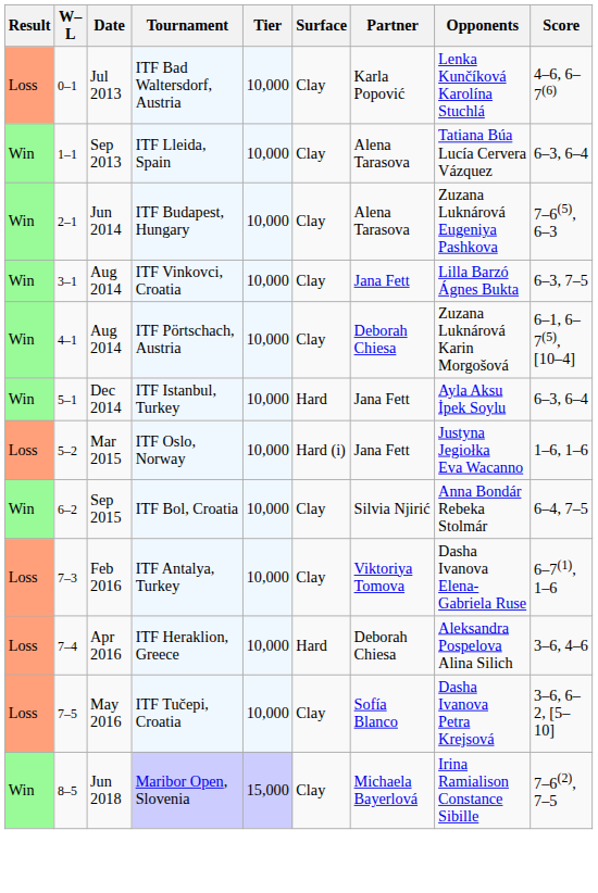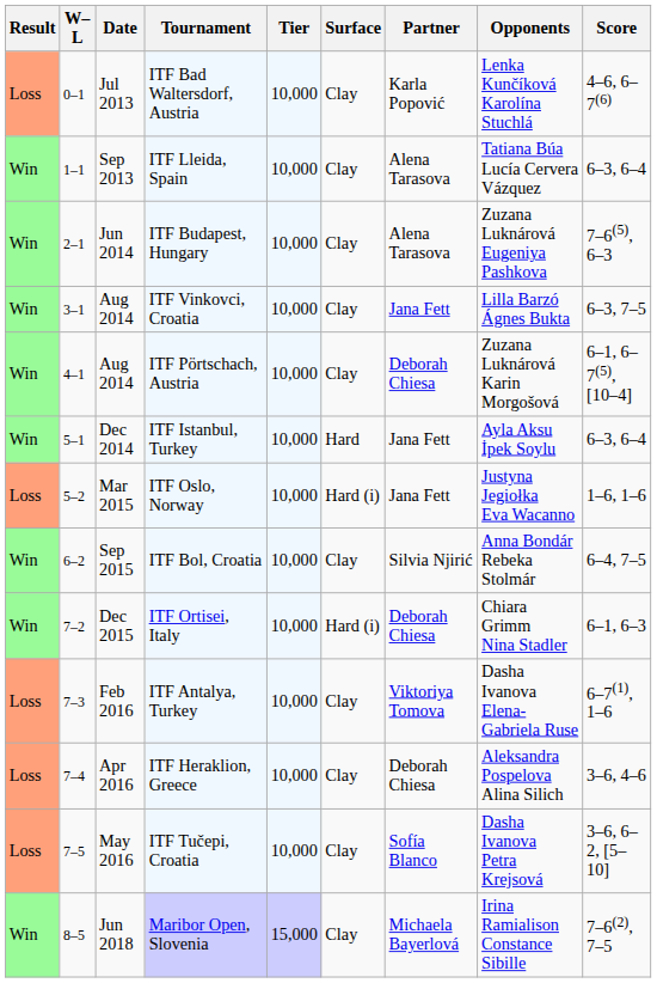 <table class="sortable wikitable">
 <tr>
 <th>Result</th>
 <th class="unsortable">W–L</th>
 <th>Date</th>
 <th>Tournament</th>
 <th>Tier</th>
 <th>Surface</th>
 <th>Partner</th>
 <th>Opponents</th>
 <th class="unsortable">Score</th>
 </tr>
 <tr>
 <td bgcolor="FFA07A">Loss</td>
 <td><small>0–1</small></td>
 <td>Jul 2013</td>
 <td style="background:#f0f8ff;">ITF Bad Waltersdorf, Austria</td>
 <td style="background:#f0f8ff;">10,000</td>
 <td>Clay</td>
 <td> Karla Popović</td>
 <td> <a href='#'>Lenka Kunčíková</a> <br>  <a href='#'>Karolína Stuchlá</a></td>
 <td>4–6, 6–7<sup>(6)</sup></td>
 </tr>
 <tr>
 <td style="background:#98fb98;">Win</td>
 <td><small>1–1</small></td>
 <td>Sep 2013</td>
 <td style="background:#f0f8ff;">ITF Lleida, Spain</td>
 <td style="background:#f0f8ff;">10,000</td>
 <td>Clay</td>
 <td> Alena Tarasova</td>
 <td> <a href='#'>Tatiana Búa</a> <br>  Lucía Cervera Vázquez</td>
 <td>6–3, 6–4</td>
 </tr>
 <tr>
 <td style="background:#98fb98;">Win</td>
 <td><small>2–1</small></td>
 <td>Jun 2014</td>
 <td style="background:#f0f8ff;">ITF Budapest, Hungary</td>
 <td style="background:#f0f8ff;">10,000</td>
 <td>Clay</td>
 <td> Alena Tarasova</td>
 <td> Zuzana Luknárová <br>  <a href='#'>Eugeniya Pashkova</a></td>
 <td>7–6<sup>(5)</sup>, 6–3</td>
 </tr>
 <tr>
 <td style="background:#98fb98;">Win</td>
 <td><small>3–1</small></td>
 <td>Aug 2014</td>
 <td style="background:#f0f8ff;">ITF Vinkovci, Croatia</td>
 <td style="background:#f0f8ff;">10,000</td>
 <td>Clay</td>
 <td> <a href='#'>Jana Fett</a></td>
 <td> <a href='#'>Lilla Barzó</a> <br>  <a href='#'>Ágnes Bukta</a></td>
 <td>6–3, 7–5</td>
 </tr>
 <tr>
 <td style="background:#98fb98;">Win</td>
 <td><small>4–1</small></td>
 <td>Aug 2014</td>
 <td style="background:#f0f8ff;">ITF Pörtschach, Austria</td>
 <td style="background:#f0f8ff;">10,000</td>
 <td>Clay</td>
 <td> <a href='#'>Deborah Chiesa</a></td>
 <td> Zuzana Luknárová <br>  Karin Morgošová</td>
 <td>6–1, 6–7<sup>(5)</sup>, [10–4]</td>
 </tr>
 <tr>
 <td style="background:#98fb98;">Win</td>
 <td><small>5–1</small></td>
 <td>Dec 2014</td>
 <td style="background:#f0f8ff;">ITF Istanbul, Turkey</td>
 <td style="background:#f0f8ff;">10,000</td>
 <td>Hard</td>
 <td> Jana Fett</td>
 <td> <a href='#'>Ayla Aksu</a> <br>  <a href='#'>İpek Soylu</a></td>
 <td>6–3, 6–4</td>
 </tr>
 <tr>
 <td bgcolor="FFA07A">Loss</td>
 <td><small>5–2</small></td>
 <td>Mar 2015</td>
 <td style="background:#f0f8ff;">ITF Oslo, Norway</td>
 <td style="background:#f0f8ff;">10,000</td>
 <td>Hard (i)</td>
 <td> Jana Fett</td>
 <td> <a href='#'>Justyna Jegiołka</a> <br>  <a href='#'>Eva Wacanno</a></td>
 <td>1–6, 1–6</td>
 </tr>
 <tr>
 <td style="background:#98fb98;">Win</td>
 <td><small>6–2</small></td>
 <td>Sep 2015</td>
 <td style="background:#f0f8ff;">ITF Bol, Croatia</td>
 <td style="background:#f0f8ff;">10,000</td>
 <td>Clay</td>
 <td> Silvia Njirić</td>
 <td> <a href='#'>Anna Bondár</a> <br>  Rebeka Stolmár</td>
 <td>6–4, 7–5</td>
 </tr>
 <tr>
+<td style="background:#98fb98;">Win</td>
+<td><small>7–2</small></td>
+<td>Dec 2015</td>
+<td style="background:#f0f8ff;"><a href='#'>ITF Ortisei</a>, Italy</td>
+<td style="background:#f0f8ff;">10,000</td>
+<td>Hard (i)</td>
+<td> <a href='#'>Deborah Chiesa</a></td>
+<td> Chiara Grimm <br>  <a href='#'>Nina Stadler</a></td>
+<td>6–1, 6–3</td>
+</tr>
+<tr>
 <td bgcolor="FFA07A">Loss</td>
 <td><small>7–3</small></td>
 <td>Feb 2016</td>
 <td style="background:#f0f8ff;">ITF Antalya, Turkey</td>
 <td style="background:#f0f8ff;">10,000</td>
 <td>Clay</td>
 <td> <a href='#'>Viktoriya Tomova</a></td>
 <td> Dasha Ivanova <br>  <a href='#'>Elena-Gabriela Ruse</a></td>
 <td>6–7<sup>(1)</sup>, 1–6</td>
 </tr>
 <tr>
 <td bgcolor="FFA07A">Loss</td>
 <td><small>7–4</small></td>
 <td>Apr 2016</td>
 <td style="background:#f0f8ff;">ITF Heraklion, Greece</td>
 <td style="background:#f0f8ff;">10,000</td>
-<td>Hard</td>
+<td>Clay</td>
 <td> Deborah Chiesa</td>
 <td> <a href='#'>Aleksandra Pospelova</a> <br>  Alina Silich</td>
 <td>3–6, 4–6</td>
 </tr>
 <tr>
 <td bgcolor="FFA07A">Loss</td>
 <td><small>7–5</small></td>
 <td>May 2016</td>
 <td style="background:#f0f8ff;">ITF Tučepi, Croatia</td>
 <td style="background:#f0f8ff;">10,000</td>
 <td>Clay</td>
 <td> <a href='#'>Sofía Blanco</a></td>
 <td> <a href='#'>Dasha Ivanova</a> <br>  <a href='#'>Petra Krejsová</a></td>
 <td>3–6, 6–2, [5–10]</td>
 </tr>
 <tr>
 <td style="background:#98fb98;">Win</td>
 <td><small>8–5</small></td>
 <td>Jun 2018</td>
 <td style="background:#ccccff;"><a href='#'>Maribor Open</a>, Slovenia</td>
 <td style="background:#ccccff;">15,000</td>
 <td>Clay</td>
 <td> <a href='#'>Michaela Bayerlová</a></td>
 <td> <a href='#'>Irina Ramialison</a> <br>  <a href='#'>Constance Sibille</a></td>
 <td>7–6<sup>(2)</sup>, 7–5</td>
 </tr>
 </table>
